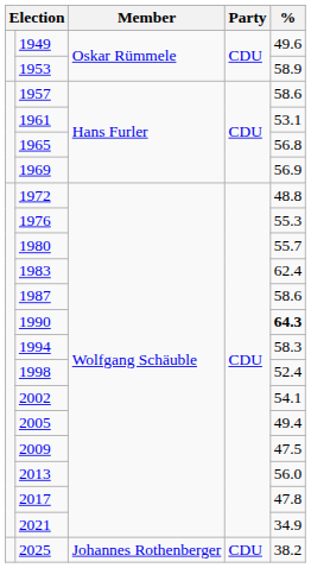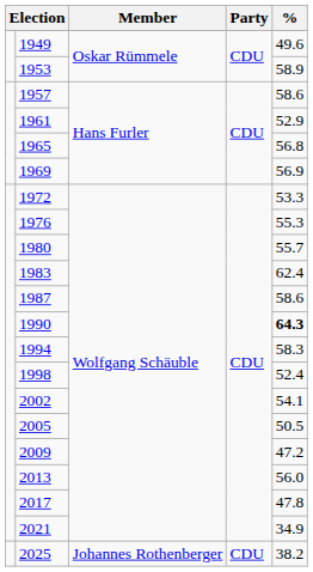 <table class=wikitable>
 <tr>
 <th colspan=2>Election</th>
 <th>Member</th>
 <th>Party</th>
 <th>%</th>
 </tr>
 <tr>
 <td rowspan=2 bgcolor=></td>
 <td><a href='#'>1949</a></td>
 <td rowspan=2><a href='#'>Oskar Rümmele</a></td>
 <td rowspan=2><a href='#'>CDU</a></td>
 <td align=right>49.6</td>
 </tr>
 <tr>
 <td><a href='#'>1953</a></td>
 <td align=right>58.9</td>
 </tr>
 <tr>
 <td rowspan=4 bgcolor=></td>
 <td><a href='#'>1957</a></td>
 <td rowspan=4><a href='#'>Hans Furler</a></td>
 <td rowspan=4><a href='#'>CDU</a></td>
 <td align=right>58.6</td>
 </tr>
 <tr>
 <td><a href='#'>1961</a></td>
-<td align=right>53.1</td>
+<td align=right>52.9</td>
 </tr>
 <tr>
 <td><a href='#'>1965</a></td>
 <td align=right>56.8</td>
 </tr>
 <tr>
 <td><a href='#'>1969</a></td>
 <td align=right>56.9</td>
 </tr>
 <tr>
 <td rowspan=14 bgcolor=></td>
 <td><a href='#'>1972</a></td>
 <td rowspan=14><a href='#'>Wolfgang Schäuble</a></td>
 <td rowspan=14><a href='#'>CDU</a></td>
-<td align=right>48.8</td>
+<td align=right>53.3</td>
 </tr>
 <tr>
 <td><a href='#'>1976</a></td>
 <td align=right>55.3</td>
 </tr>
 <tr>
 <td><a href='#'>1980</a></td>
 <td align=right>55.7</td>
 </tr>
 <tr>
 <td><a href='#'>1983</a></td>
 <td align=right>62.4</td>
 </tr>
 <tr>
 <td><a href='#'>1987</a></td>
 <td align=right>58.6</td>
 </tr>
 <tr>
 <td><a href='#'>1990</a></td>
 <td align=right><strong>64.3</strong></td>
 </tr>
 <tr>
 <td><a href='#'>1994</a></td>
 <td align=right>58.3</td>
 </tr>
 <tr>
 <td><a href='#'>1998</a></td>
 <td align=right>52.4</td>
 </tr>
 <tr>
 <td><a href='#'>2002</a></td>
 <td align=right>54.1</td>
 </tr>
 <tr>
 <td><a href='#'>2005</a></td>
-<td align=right>49.4</td>
+<td align=right>50.5</td>
 </tr>
 <tr>
 <td><a href='#'>2009</a></td>
-<td align=right>47.5</td>
+<td align=right>47.2</td>
 </tr>
 <tr>
 <td><a href='#'>2013</a></td>
 <td align=right>56.0</td>
 </tr>
 <tr>
 <td><a href='#'>2017</a></td>
 <td align=right>47.8</td>
 </tr>
 <tr>
 <td><a href='#'>2021</a></td>
 <td align=right>34.9</td>
 </tr>
 <tr>
 <td bgcolor=></td>
 <td><a href='#'>2025</a></td>
 <td><a href='#'>Johannes Rothenberger</a></td>
 <td><a href='#'>CDU</a></td>
 <td align=right>38.2</td>
 </tr>
 </table>
